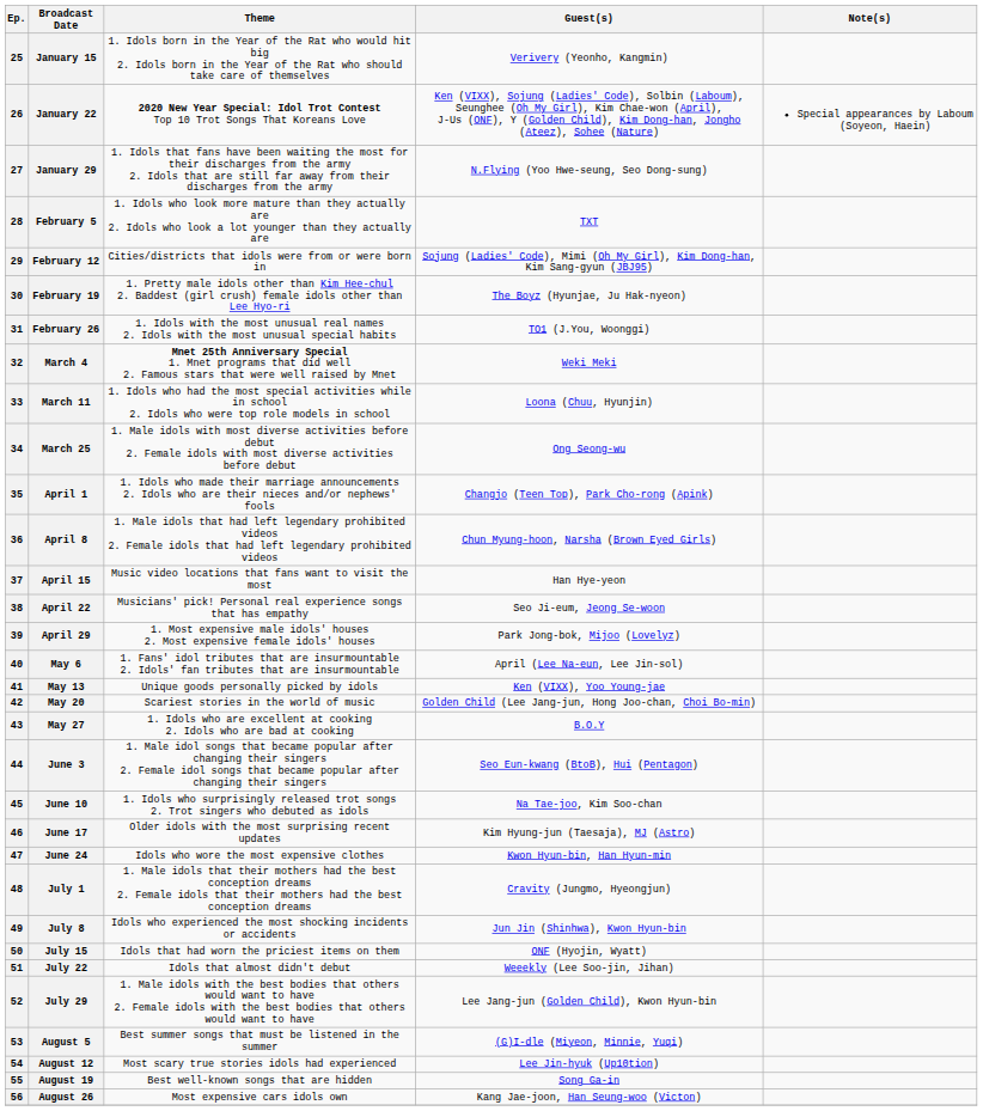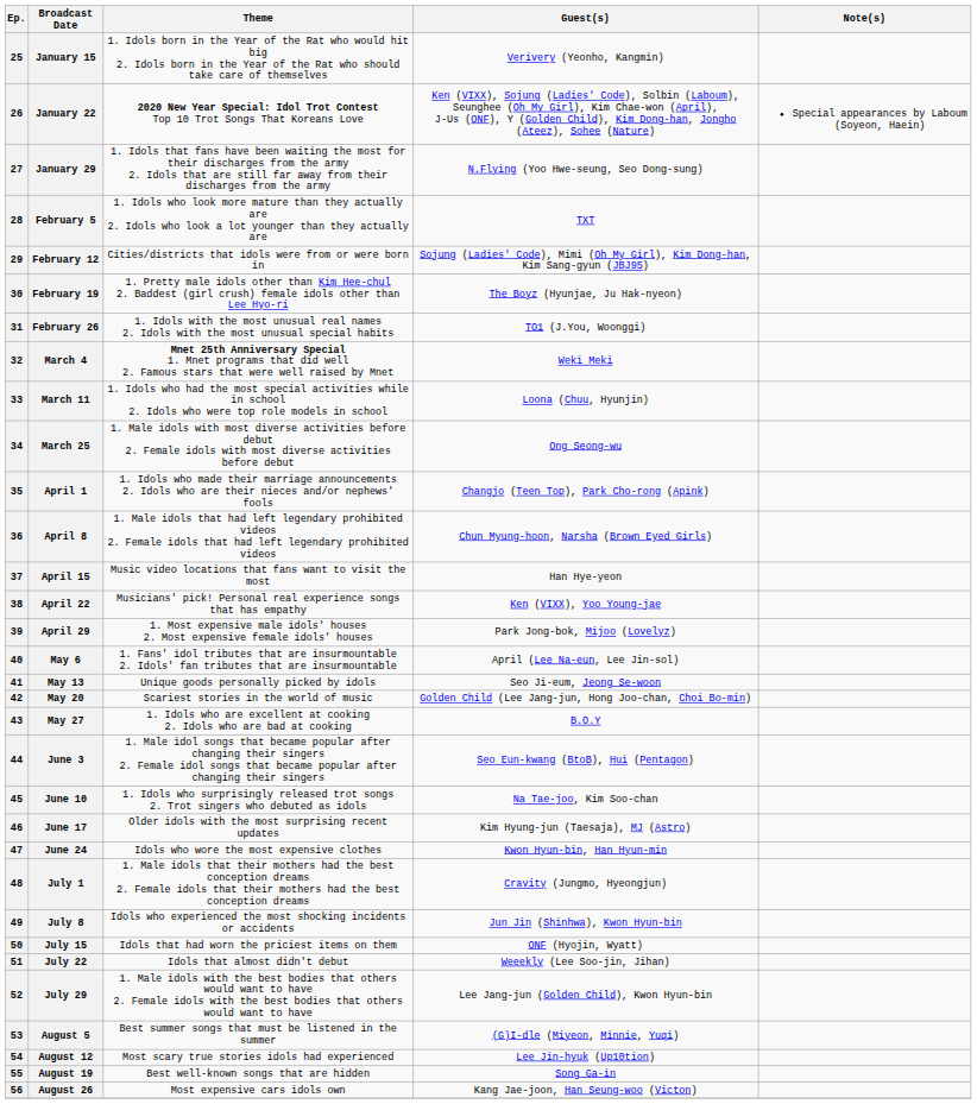 <table Class ="wikitable" style="text-align:center">
 <tr>
 <th>Ep.</th>
 <th>Broadcast Date</th>
 <th>Theme</th>
 <th>Guest(s)</th>
 <th>Note(s)</th>
 </tr>
 <tr>
 <th>25</th>
 <th>January 15</th>
 <td>1. Idols born in the Year of the Rat who would hit big<br>2. Idols born in the Year of the Rat who should take care of themselves</td>
 <td><a href='#'>Verivery</a> (Yeonho, Kangmin)</td>
 <td></td>
 </tr>
 <tr>
 <th>26</th>
 <th>January 22</th>
 <td><strong>2020 New Year Special: Idol Trot Contest</strong><br>Top 10 Trot Songs That Koreans Love</td>
 <td><a href='#'>Ken</a> (<a href='#'>VIXX</a>), <a href='#'>Sojung</a> (<a href='#'>Ladies' Code</a>), Solbin (<a href='#'>Laboum</a>), Seunghee (<a href='#'>Oh My Girl</a>), Kim Chae-won (<a href='#'>April</a>),<br>J-Us (<a href='#'>ONF</a>), Y (<a href='#'>Golden Child</a>), <a href='#'>Kim Dong-han</a>, <a href='#'>Jongho</a> (<a href='#'>Ateez</a>), <a href='#'>Sohee</a> (<a href='#'>Nature</a>)</td>
 <td><br><ul><li>Special appearances by Laboum (Soyeon, Haein)</li></ul></td>
 </tr>
 <tr>
 <th>27</th>
 <th>January 29</th>
 <td>1. Idols that fans have been waiting the most for their discharges from the army<br>2. Idols that are still far away from their discharges from the army</td>
 <td><a href='#'>N.Flying</a> (Yoo Hwe-seung, Seo Dong-sung)</td>
 <td></td>
 </tr>
 <tr>
 <th>28</th>
 <th>February 5</th>
 <td>1. Idols who look more mature than they actually are<br>2. Idols who look a lot younger than they actually are</td>
 <td><a href='#'>TXT</a></td>
 <td></td>
 </tr>
 <tr>
 <th>29</th>
 <th>February 12</th>
 <td>Cities/districts that idols were from or were born in</td>
 <td><a href='#'>Sojung</a> (<a href='#'>Ladies' Code</a>), Mimi (<a href='#'>Oh My Girl</a>), <a href='#'>Kim Dong-han</a>, Kim Sang-gyun (<a href='#'>JBJ95</a>)</td>
 <td></td>
 </tr>
 <tr>
 <th>30</th>
 <th>February 19</th>
 <td>1. Pretty male idols other than <a href='#'>Kim Hee-chul</a><br>2. Baddest (girl crush) female idols other than <a href='#'>Lee Hyo-ri</a></td>
 <td><a href='#'>The Boyz</a> (Hyunjae, Ju Hak-nyeon)</td>
 <td></td>
 </tr>
 <tr>
 <th>31</th>
 <th>February 26</th>
 <td>1. Idols with the most unusual real names<br>2. Idols with the most unusual special habits</td>
 <td><a href='#'>TO1</a> (J.You, Woonggi)</td>
 <td></td>
 </tr>
 <tr>
 <th>32</th>
 <th>March 4</th>
 <td><strong>Mnet 25th Anniversary Special</strong><br>1. Mnet programs that did well<br>2. Famous stars that were well raised by Mnet</td>
 <td><a href='#'>Weki Meki</a></td>
 <td></td>
 </tr>
 <tr>
 <th>33</th>
 <th>March 11</th>
 <td>1. Idols who had the most special activities while in school<br>2. Idols who were top role models in school</td>
 <td><a href='#'>Loona</a> (<a href='#'>Chuu</a>, Hyunjin)</td>
 <td></td>
 </tr>
 <tr>
 <th>34</th>
 <th>March 25</th>
 <td>1. Male idols with most diverse activities before debut<br>2. Female idols with most diverse activities before debut</td>
 <td><a href='#'>Ong Seong-wu</a></td>
 <td></td>
 </tr>
 <tr>
 <th>35</th>
 <th>April 1</th>
 <td>1. Idols who made their marriage announcements<br>2. Idols who are their nieces and/or nephews' fools</td>
 <td><a href='#'>Changjo</a> (<a href='#'>Teen Top</a>), <a href='#'>Park Cho-rong</a> (<a href='#'>Apink</a>)</td>
 <td></td>
 </tr>
 <tr>
 <th>36</th>
 <th>April 8</th>
 <td>1. Male idols that had left legendary prohibited videos<br>2. Female idols that had left legendary prohibited videos</td>
 <td><a href='#'>Chun Myung-hoon</a>, <a href='#'>Narsha</a> (<a href='#'>Brown Eyed Girls</a>)</td>
 <td></td>
 </tr>
 <tr>
 <th>37</th>
 <th>April 15</th>
 <td>Music video locations that fans want to visit the most</td>
 <td>Han Hye-yeon</td>
 <td></td>
 </tr>
 <tr>
 <th>38</th>
 <th>April 22</th>
 <td>Musicians' pick! Personal real experience songs that has empathy</td>
-<td>Seo Ji-eum, <a href='#'>Jeong Se-woon</a></td>
+<td><a href='#'>Ken</a> (<a href='#'>VIXX</a>), <a href='#'>Yoo Young-jae</a></td>
 <td></td>
 </tr>
 <tr>
 <th>39</th>
 <th>April 29</th>
 <td>1. Most expensive male idols' houses<br>2. Most expensive female idols' houses</td>
 <td>Park Jong-bok, <a href='#'>Mijoo</a> (<a href='#'>Lovelyz</a>)</td>
 <td></td>
 </tr>
 <tr>
 <th>40</th>
 <th>May 6</th>
 <td>1. Fans' idol tributes that are insurmountable<br>2. Idols' fan tributes that are insurmountable</td>
 <td>April (<a href='#'>Lee Na-eun</a>, Lee Jin-sol)</td>
 <td></td>
 </tr>
 <tr>
 <th>41</th>
 <th>May 13</th>
 <td>Unique goods personally picked by idols</td>
-<td><a href='#'>Ken</a> (<a href='#'>VIXX</a>), <a href='#'>Yoo Young-jae</a></td>
+<td>Seo Ji-eum, <a href='#'>Jeong Se-woon</a></td>
 <td></td>
 </tr>
 <tr>
 <th>42</th>
 <th>May 20</th>
 <td>Scariest stories in the world of music</td>
 <td><a href='#'>Golden Child</a> (Lee Jang-jun, Hong Joo-chan, <a href='#'>Choi Bo-min</a>)</td>
 <td></td>
 </tr>
 <tr>
 <th>43</th>
 <th>May 27</th>
 <td>1. Idols who are excellent at cooking<br>2. Idols who are bad at cooking</td>
 <td><a href='#'>B.O.Y</a></td>
 <td></td>
 </tr>
 <tr>
 <th>44</th>
 <th>June 3</th>
 <td>1. Male idol songs that became popular after changing their singers<br>2. Female idol songs that became popular after changing their singers</td>
 <td><a href='#'>Seo Eun-kwang</a> (<a href='#'>BtoB</a>), <a href='#'>Hui</a> (<a href='#'>Pentagon</a>)</td>
 <td></td>
 </tr>
 <tr>
 <th>45</th>
 <th>June 10</th>
 <td>1. Idols who surprisingly released trot songs<br>2. Trot singers who debuted as idols</td>
 <td><a href='#'>Na Tae-joo</a>, Kim Soo-chan</td>
 <td></td>
 </tr>
 <tr>
 <th>46</th>
 <th>June 17</th>
 <td>Older idols with the most surprising recent updates</td>
 <td>Kim Hyung-jun (Taesaja), <a href='#'>MJ</a> (<a href='#'>Astro</a>)</td>
 <td></td>
 </tr>
 <tr>
 <th>47</th>
 <th>June 24</th>
 <td>Idols who wore the most expensive clothes</td>
 <td><a href='#'>Kwon Hyun-bin</a>, <a href='#'>Han Hyun-min</a></td>
 <td></td>
 </tr>
 <tr>
 <th>48</th>
 <th>July 1</th>
 <td>1. Male idols that their mothers had the best conception dreams<br>2. Female idols that their mothers had the best conception dreams</td>
 <td><a href='#'>Cravity</a> (Jungmo, Hyeongjun)</td>
 <td></td>
 </tr>
 <tr>
 <th>49</th>
 <th>July 8</th>
 <td>Idols who experienced the most shocking incidents or accidents</td>
 <td><a href='#'>Jun Jin</a> (<a href='#'>Shinhwa</a>), <a href='#'>Kwon Hyun-bin</a></td>
 <td></td>
 </tr>
 <tr>
 <th>50</th>
 <th>July 15</th>
 <td>Idols that had worn the priciest items on them</td>
 <td><a href='#'>ONF</a> (Hyojin, Wyatt)</td>
 <td></td>
 </tr>
 <tr>
 <th>51</th>
 <th>July 22</th>
 <td>Idols that almost didn't debut</td>
 <td><a href='#'>Weeekly</a> (Lee Soo-jin, Jihan)</td>
 <td></td>
 </tr>
 <tr>
 <th>52</th>
 <th>July 29</th>
 <td>1. Male idols with the best bodies that others would want to have<br>2. Female idols with the best bodies that others would want to have</td>
 <td>Lee Jang-jun (<a href='#'>Golden Child</a>), Kwon Hyun-bin</td>
 <td></td>
 </tr>
 <tr>
 <th>53</th>
 <th>August 5</th>
 <td>Best summer songs that must be listened in the summer</td>
 <td><a href='#'>(G)I-dle</a> (<a href='#'>Miyeon</a>, <a href='#'>Minnie</a>, <a href='#'>Yuqi</a>)</td>
 <td></td>
 </tr>
 <tr>
 <th>54</th>
 <th>August 12</th>
 <td>Most scary true stories idols had experienced</td>
 <td><a href='#'>Lee Jin-hyuk</a> (<a href='#'>Up10tion</a>)</td>
 <td></td>
 </tr>
 <tr>
 <th>55</th>
 <th>August 19</th>
 <td>Best well-known songs that are hidden</td>
 <td><a href='#'>Song Ga-in</a></td>
 <td></td>
 </tr>
 <tr>
 <th>56</th>
 <th>August 26</th>
 <td>Most expensive cars idols own</td>
 <td>Kang Jae-joon, <a href='#'>Han Seung-woo</a> (<a href='#'>Victon</a>)</td>
 <td></td>
 </tr>
 <tr>
 </tr>
 </table>
